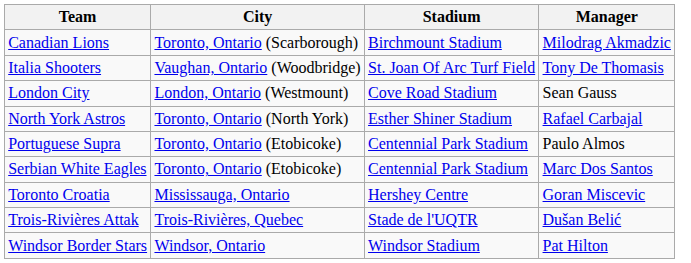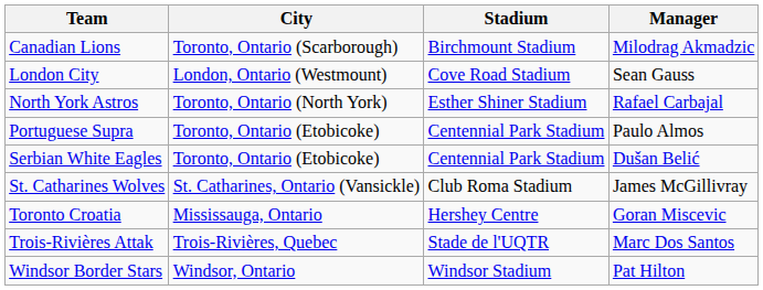 <table class="wikitable sortable">
 <tr>
 <th>Team</th>
 <th>City</th>
 <th>Stadium</th>
 <th>Manager</th>
 </tr>
 <tr>
 <td><a href='#'>Canadian Lions</a></td>
 <td><a href='#'>Toronto, Ontario</a> (Scarborough)</td>
 <td><a href='#'>Birchmount Stadium</a></td>
 <td><a href='#'>Milodrag Akmadzic</a></td>
-</tr>
-<tr>
-<td><a href='#'>Italia Shooters</a></td>
-<td><a href='#'>Vaughan, Ontario</a> (Woodbridge)</td>
-<td><a href='#'>St. Joan Of Arc Turf Field</a></td>
-<td><a href='#'>Tony De Thomasis</a></td>
 </tr>
 <tr>
 <td><a href='#'>London City</a></td>
 <td><a href='#'>London, Ontario</a> (Westmount)</td>
 <td><a href='#'>Cove Road Stadium</a></td>
 <td>Sean Gauss</td>
 </tr>
 <tr>
 <td><a href='#'>North York Astros</a></td>
 <td><a href='#'>Toronto, Ontario</a> (North York)</td>
 <td><a href='#'>Esther Shiner Stadium</a></td>
 <td><a href='#'>Rafael Carbajal</a></td>
 </tr>
 <tr>
 <td><a href='#'>Portuguese Supra</a></td>
 <td><a href='#'>Toronto, Ontario</a> (Etobicoke)</td>
 <td><a href='#'>Centennial Park Stadium</a></td>
 <td>Paulo Almos</td>
 </tr>
 <tr>
 <td><a href='#'>Serbian White Eagles</a></td>
 <td><a href='#'>Toronto, Ontario</a> (Etobicoke)</td>
 <td><a href='#'>Centennial Park Stadium</a></td>
-<td><a href='#'>Marc Dos Santos</a></td>
+<td><a href='#'>Dušan Belić</a></td>
+</tr>
+<tr>
+<td><a href='#'>St. Catharines Wolves</a></td>
+<td><a href='#'>St. Catharines, Ontario</a> (Vansickle)</td>
+<td>Club Roma Stadium</td>
+<td>James McGillivray</td>
 </tr>
 <tr>
 <td><a href='#'>Toronto Croatia</a></td>
 <td><a href='#'>Mississauga, Ontario</a></td>
 <td><a href='#'>Hershey Centre</a></td>
 <td><a href='#'>Goran Miscevic</a></td>
 </tr>
 <tr>
 <td><a href='#'>Trois-Rivières Attak</a></td>
 <td><a href='#'>Trois-Rivières, Quebec</a></td>
 <td><a href='#'>Stade de l'UQTR</a></td>
-<td><a href='#'>Dušan Belić</a></td>
+<td><a href='#'>Marc Dos Santos</a></td>
 </tr>
 <tr>
 <td><a href='#'>Windsor Border Stars</a></td>
 <td><a href='#'>Windsor, Ontario</a></td>
 <td><a href='#'>Windsor Stadium</a></td>
 <td><a href='#'>Pat Hilton</a></td>
 </tr>
 <tr>
 </tr>
 </table>
